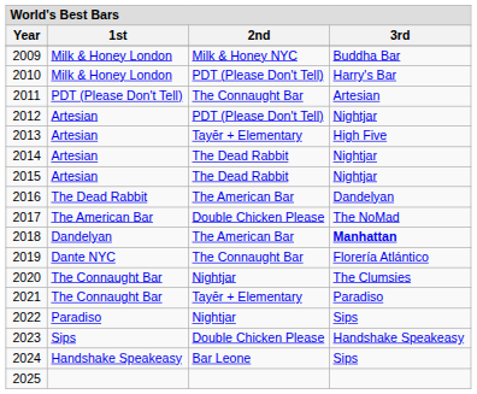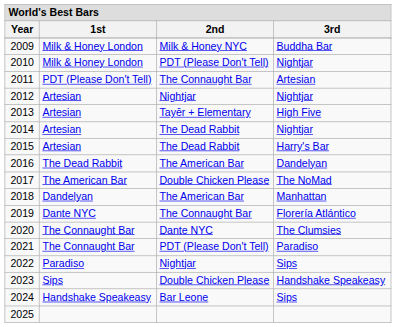 <table class="wikitable" style="margin-left:1em;">
 <tr>
 <td colspan="6" style="background:#dddddd; padding-left:5px;"><strong>World's Best Bars</strong></td>
 </tr>
 <tr>
 <th style="width:45px;">Year</th>
 <th style="width:170px;">1st</th>
 <th style="width:170px;">2nd</th>
 <th style="width:170px;">3rd</th>
 </tr>
 <tr style="vertical-align:top;">
 </tr>
 <tr>
 <td style="text-align:center;">2009</td>
 <td style="padding-left:4px;"> <a href='#'>Milk & Honey London</a></td>
 <td style="padding-left:4px;"> <a href='#'>Milk & Honey NYC</a></td>
 <td style="padding-left:4px;"> <a href='#'>Buddha Bar</a></td>
 </tr>
 <tr>
 <td style="text-align:center;">2010</td>
 <td style="padding-left:4px;"> <a href='#'>Milk & Honey London</a></td>
 <td style="padding-left:4px;"> <a href='#'>PDT (Please Don't Tell)</a></td>
-<td style="padding-left:4px;"> <a href='#'>Harry's Bar</a></td>
+<td style="padding-left:4px;"> <a href='#'>Nightjar</a></td>
 </tr>
 <tr>
 <td style="text-align:center;">2011</td>
 <td style="padding-left:4px;"> <a href='#'>PDT (Please Don't Tell)</a></td>
 <td style="padding-left:4px;"> <a href='#'>The Connaught Bar</a></td>
 <td style="padding-left:4px;"> <a href='#'>Artesian</a></td>
 </tr>
 <tr>
 <td style="text-align:center;">2012</td>
 <td style="padding-left:4px;"> <a href='#'>Artesian</a></td>
-<td style="padding-left:4px;"> <a href='#'>PDT (Please Don't Tell)</a></td>
+<td style="padding-left:4px;"> <a href='#'>Nightjar</a></td>
 <td style="padding-left:4px;"> <a href='#'>Nightjar</a></td>
 </tr>
 <tr>
 <td style="text-align:center;">2013</td>
 <td style="padding-left:4px;"> <a href='#'>Artesian</a></td>
 <td style="padding-left:4px;"> <a href='#'>Tayēr + Elementary</a></td>
 <td style="padding-left:4px;"> <a href='#'>High Five</a></td>
 </tr>
 <tr>
 <td style="text-align:center;">2014</td>
 <td style="padding-left:4px;"> <a href='#'>Artesian</a></td>
 <td style="padding-left:4px;"> <a href='#'>The Dead Rabbit</a></td>
 <td style="padding-left:4px;"> <a href='#'>Nightjar</a></td>
 </tr>
 <tr>
 <td style="text-align:center;">2015</td>
 <td style="padding-left:4px;"> <a href='#'>Artesian</a></td>
 <td style="padding-left:4px;"> <a href='#'>The Dead Rabbit</a></td>
-<td style="padding-left:4px;"> <a href='#'>Nightjar</a></td>
+<td style="padding-left:4px;"> <a href='#'>Harry's Bar</a></td>
 </tr>
 <tr>
 <td style="text-align:center;">2016</td>
 <td style="padding-left:4px;"> <a href='#'>The Dead Rabbit</a></td>
 <td style="padding-left:4px;"> <a href='#'>The American Bar</a></td>
 <td style="padding-left:4px;"> <a href='#'>Dandelyan</a></td>
 </tr>
 <tr>
 <td style="text-align:center;">2017</td>
 <td style="padding-left:4px;"> <a href='#'>The American Bar</a></td>
 <td style="padding-left:4px;"> <a href='#'>Double Chicken Please</a></td>
 <td style="padding-left:4px;"> <a href='#'>The NoMad</a></td>
 </tr>
 <tr>
 <td style="text-align:center;">2018</td>
 <td style="padding-left:4px;"> <a href='#'>Dandelyan</a></td>
 <td style="padding-left:4px;"> <a href='#'>The American Bar</a></td>
-<td style="padding-left:4px;"><strong> <a href='#'>Manhattan</a></strong></td>
+<td style="padding-left:4px;"> <a href='#'>Manhattan</a></td>
 </tr>
 <tr>
 <td style="text-align:center;">2019</td>
 <td style="padding-left:4px;"> <a href='#'>Dante NYC</a></td>
 <td style="padding-left:4px;"> <a href='#'>The Connaught Bar</a></td>
 <td style="padding-left:4px;"> <a href='#'>Florería Atlántico</a></td>
 </tr>
 <tr>
 <td style="text-align:center;">2020</td>
 <td style="padding-left:4px;"> <a href='#'>The Connaught Bar</a></td>
-<td style="padding-left:4px;"> <a href='#'>Nightjar</a></td>
+<td style="padding-left:4px;"> <a href='#'>Dante NYC</a></td>
 <td style="padding-left:4px;"> <a href='#'>The Clumsies</a></td>
 </tr>
 <tr>
 <td style="text-align:center;">2021</td>
 <td style="padding-left:4px;"> <a href='#'>The Connaught Bar</a></td>
-<td style="padding-left:4px;"> <a href='#'>Tayēr + Elementary</a></td>
+<td style="padding-left:4px;"> <a href='#'>PDT (Please Don't Tell)</a></td>
 <td style="padding-left:4px;"> <a href='#'>Paradiso</a></td>
 </tr>
 <tr>
 <td style="text-align:center;">2022</td>
 <td style="padding-left:4px;"> <a href='#'>Paradiso</a></td>
 <td style="padding-left:4px;"> <a href='#'>Nightjar</a></td>
 <td style="padding-left:4px;"> <a href='#'>Sips</a></td>
 </tr>
 <tr>
 <td style="text-align:center;">2023</td>
 <td style="padding-left:4px;"> <a href='#'>Sips</a></td>
 <td style="padding-left:4px;"> <a href='#'>Double Chicken Please</a></td>
 <td style="padding-left:4px;"> <a href='#'>Handshake Speakeasy</a></td>
 </tr>
 <tr>
 <td style="text-align:center;">2024</td>
 <td style="padding-left:4px;"> <a href='#'>Handshake Speakeasy</a></td>
 <td style="padding-left:4px;"> <a href='#'>Bar Leone</a></td>
 <td style="padding-left:4px;"> <a href='#'>Sips</a></td>
 </tr>
 <tr>
 <td style="text-align:center;">2025</td>
 <td style="padding-left:4px;"></td>
 <td style="padding-left:4px;"></td>
 <td style="padding-left:4px;"></td>
 </tr>
 </table>
